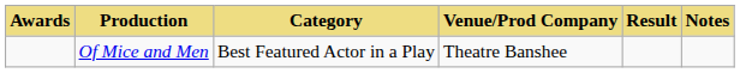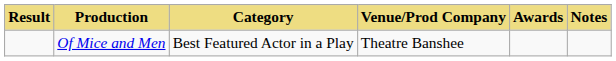 <table class="sortable wikitable" style="font-size:90%;">
 <tr>
-<th style="background:#EEDD82;">Awards</th>
+<th style="background:#EEDD82;">Result</th>
 <th style="background:#EEDD82;">Production</th>
 <th style="background:#EEDD82;">Category</th>
 <th style="background:#EEDD82;">Venue/Prod Company</th>
-<th style="background:#EEDD82;">Result</th>
+<th style="background:#EEDD82;">Awards</th>
 <th style="background:#EEDD82;" class="unsortable">Notes</th>
 </tr>
 <tr>
 <td></td>
 <td><em><a href='#'>Of Mice and Men</a></em></td>
 <td>Best Featured Actor in a Play</td>
 <td>Theatre Banshee</td>
 <td></td>
 <td></td>
 </tr>
 </table>
